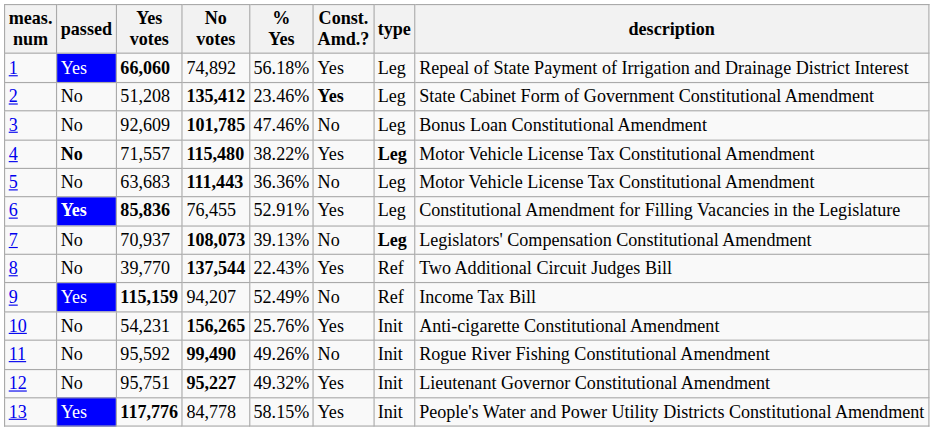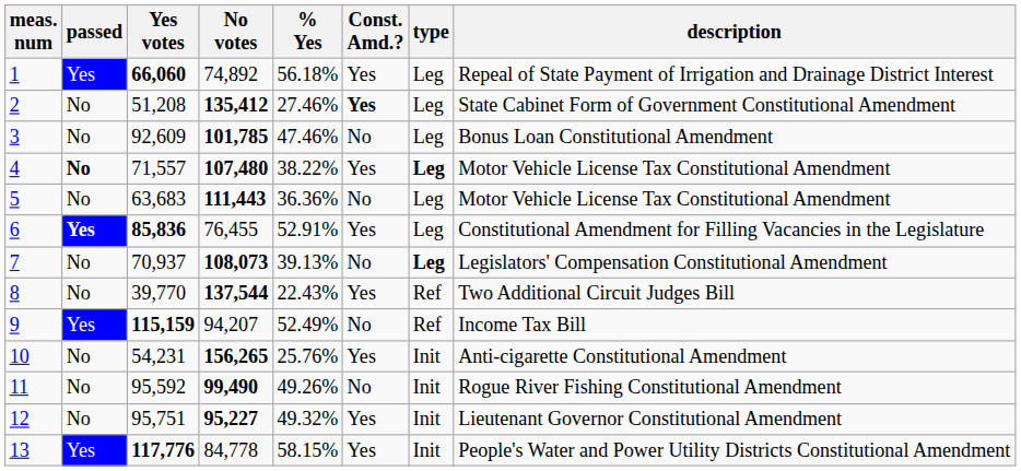 <table class="wikitable sortable">
 <tr>
 <th>meas.<br>num</th>
 <th>passed</th>
 <th>Yes<br>votes</th>
 <th>No<br>votes</th>
 <th>%<br>Yes</th>
 <th>Const.<br>Amd.?</th>
 <th>type</th>
 <th>description</th>
 </tr>
 <tr>
 <td><a href='#'>1</a></td>
 <td style="background:blue;color:white">Yes</td>
 <td><strong>66,060</strong></td>
 <td>74,892</td>
 <td>56.18%</td>
 <td>Yes</td>
 <td>Leg</td>
 <td>Repeal of State Payment of Irrigation and Drainage District Interest</td>
 </tr>
 <tr>
 <td><a href='#'>2</a></td>
 <td>No</td>
 <td>51,208</td>
 <td><strong>135,412</strong></td>
-<td>23.46%</td>
+<td>27.46%</td>
 <td><strong>Yes</strong></td>
 <td>Leg</td>
 <td>State Cabinet Form of Government Constitutional Amendment</td>
 </tr>
 <tr>
 <td><a href='#'>3</a></td>
 <td>No</td>
 <td>92,609</td>
 <td><strong>101,785</strong></td>
 <td>47.46%</td>
 <td>No</td>
 <td>Leg</td>
 <td>Bonus Loan Constitutional Amendment</td>
 </tr>
 <tr>
 <td><a href='#'>4</a></td>
 <td><strong>No</strong></td>
 <td>71,557</td>
-<td><strong>115,480</strong></td>
+<td><strong>107,480</strong></td>
 <td>38.22%</td>
 <td>Yes</td>
 <td><strong>Leg</strong></td>
 <td>Motor Vehicle License Tax Constitutional Amendment</td>
 </tr>
 <tr>
 <td><a href='#'>5</a></td>
 <td>No</td>
 <td>63,683</td>
 <td><strong>111,443</strong></td>
 <td>36.36%</td>
 <td>No</td>
 <td>Leg</td>
 <td>Motor Vehicle License Tax Constitutional Amendment</td>
 </tr>
 <tr>
 <td><a href='#'>6</a></td>
 <td style="background:blue;color:white"><strong>Yes</strong></td>
 <td><strong>85,836</strong></td>
 <td>76,455</td>
 <td>52.91%</td>
 <td>Yes</td>
 <td>Leg</td>
 <td>Constitutional Amendment for Filling Vacancies in the Legislature</td>
 </tr>
 <tr>
 <td><a href='#'>7</a></td>
 <td>No</td>
 <td>70,937</td>
 <td><strong>108,073</strong></td>
 <td>39.13%</td>
 <td>No</td>
 <td><strong>Leg</strong></td>
 <td>Legislators' Compensation Constitutional Amendment</td>
 </tr>
 <tr>
 <td><a href='#'>8</a></td>
 <td>No</td>
 <td>39,770</td>
 <td><strong>137,544</strong></td>
 <td>22.43%</td>
 <td>Yes</td>
 <td>Ref</td>
 <td>Two Additional Circuit Judges Bill</td>
 </tr>
 <tr>
 <td><a href='#'>9</a></td>
 <td style="background:blue;color:white">Yes</td>
 <td><strong>115,159</strong></td>
 <td>94,207</td>
 <td>52.49%</td>
 <td>No</td>
 <td>Ref</td>
 <td>Income Tax Bill</td>
 </tr>
 <tr>
 <td><a href='#'>10</a></td>
 <td>No</td>
 <td>54,231</td>
 <td><strong>156,265</strong></td>
 <td>25.76%</td>
 <td>Yes</td>
 <td>Init</td>
 <td>Anti-cigarette Constitutional Amendment</td>
 </tr>
 <tr>
 <td><a href='#'>11</a></td>
 <td>No</td>
 <td>95,592</td>
 <td><strong>99,490</strong></td>
 <td>49.26%</td>
 <td>No</td>
 <td>Init</td>
 <td>Rogue River Fishing Constitutional Amendment</td>
 </tr>
 <tr>
 <td><a href='#'>12</a></td>
 <td>No</td>
 <td>95,751</td>
 <td><strong>95,227</strong></td>
 <td>49.32%</td>
 <td>Yes</td>
 <td>Init</td>
 <td>Lieutenant Governor Constitutional Amendment</td>
 </tr>
 <tr>
 <td><a href='#'>13</a></td>
 <td style="background:blue;color:white">Yes</td>
 <td><strong>117,776</strong></td>
 <td>84,778</td>
 <td>58.15%</td>
 <td>Yes</td>
 <td>Init</td>
 <td>People's Water and Power Utility Districts Constitutional Amendment</td>
 </tr>
 </table>
